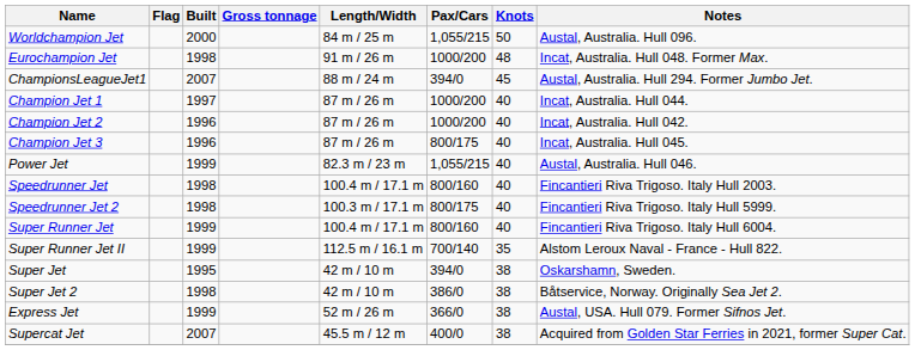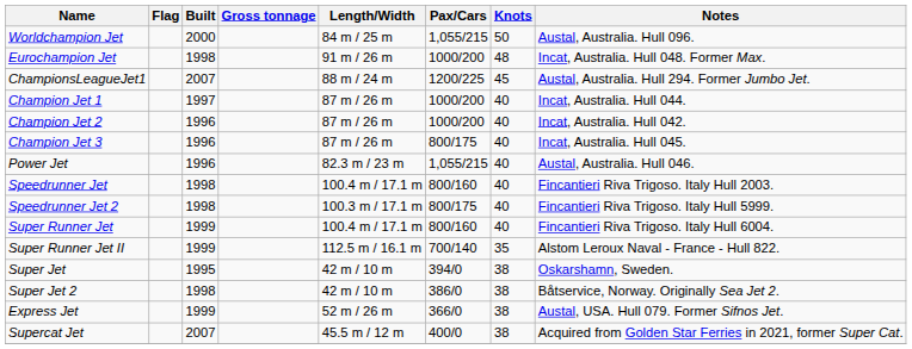 <table class="wikitable sortable">
 <tr>
 <th>Name</th>
 <th>Flag</th>
 <th>Built</th>
 <th><a href='#'>Gross tonnage</a></th>
 <th>Length/Width</th>
 <th>Pax/Cars</th>
 <th><a href='#'>Knots</a></th>
 <th>Notes</th>
 </tr>
 <tr>
 <td><a href='#'><em>Worldchampion Jet</em></a></td>
 <td></td>
 <td align="center">2000</td>
 <td></td>
 <td>84 m / 25 m</td>
 <td>1,055/215</td>
 <td>50</td>
 <td><a href='#'>Austal</a>, Australia. Hull 096.</td>
 </tr>
 <tr>
 <td><a href='#'><em>Eurochampion Jet</em></a></td>
 <td></td>
 <td align="center">1998</td>
 <td></td>
 <td>91 m / 26 m</td>
 <td>1000/200</td>
 <td>48</td>
 <td><a href='#'>Incat</a>, Australia. Hull 048. Former <em>Max</em>.</td>
 </tr>
 <tr>
 <td><em>ChampionsLeagueJet1</em></td>
 <td></td>
 <td align="center">2007</td>
 <td></td>
 <td>88 m / 24 m</td>
-<td>394/0</td>
+<td>1200/225</td>
 <td>45</td>
 <td><a href='#'>Austal</a>, Australia. Hull 294. Former <em>Jumbo Jet</em>.</td>
 </tr>
 <tr>
 <td><a href='#'><em>Champion Jet 1</em></a></td>
 <td></td>
 <td align="center">1997</td>
 <td></td>
 <td>87 m / 26 m</td>
 <td>1000/200</td>
 <td>40</td>
 <td><a href='#'>Incat</a>, Australia. Hull 044.</td>
 </tr>
 <tr>
 <td><a href='#'><em>Champion Jet 2</em></a></td>
 <td></td>
 <td align="center">1996</td>
 <td></td>
 <td>87 m / 26 m</td>
 <td>1000/200</td>
 <td>40</td>
 <td><a href='#'>Incat</a>, Australia. Hull 042.</td>
 </tr>
 <tr>
 <td><a href='#'><em>Champion Jet 3</em></a></td>
 <td></td>
 <td align="center">1996</td>
 <td></td>
 <td>87 m / 26 m</td>
 <td>800/175</td>
 <td>40</td>
 <td><a href='#'>Incat</a>, Australia. Hull 045.</td>
 </tr>
 <tr>
 <td><em>Power Jet</em></td>
 <td></td>
-<td align="center">1999</td>
+<td align="center">1996</td>
 <td></td>
 <td>82.3 m / 23 m</td>
 <td>1,055/215</td>
 <td>40</td>
 <td><a href='#'>Austal</a>, Australia. Hull 046.</td>
 </tr>
 <tr>
 <td><em><a href='#'>Speedrunner Jet</a></em></td>
 <td></td>
 <td align="Center">1998</td>
 <td></td>
 <td>100.4 m / 17.1 m</td>
 <td>800/160</td>
 <td>40</td>
 <td><a href='#'>Fincantieri</a> Riva Trigoso. Italy Hull 2003.</td>
 </tr>
 <tr>
 <td><a href='#'><em>Speedrunner Jet 2</em></a></td>
 <td></td>
 <td align="Center">1998</td>
 <td></td>
 <td>100.3 m / 17.1 m</td>
 <td>800/175</td>
 <td>40</td>
 <td><a href='#'>Fincantieri</a> Riva Trigoso. Italy Hull 5999.</td>
 </tr>
 <tr>
 <td><em><a href='#'>Super Runner Jet</a></em></td>
 <td></td>
 <td align="Center">1999</td>
 <td></td>
 <td>100.4 m / 17.1 m</td>
 <td>800/160</td>
 <td>40</td>
 <td><a href='#'>Fincantieri</a> Riva Trigoso. Italy Hull 6004.</td>
 </tr>
 <tr>
 <td><em>Super Runner Jet II</em></td>
 <td></td>
 <td align="Center">1999</td>
 <td></td>
 <td>112.5 m / 16.1 m</td>
 <td>700/140</td>
 <td>35</td>
 <td>Alstom Leroux Naval - France - Hull 822.</td>
 </tr>
 <tr>
 <td><em>Super Jet</em></td>
 <td></td>
 <td align="center">1995</td>
 <td></td>
 <td>42 m / 10 m</td>
 <td>394/0</td>
 <td>38</td>
 <td><a href='#'>Oskarshamn</a>, Sweden.</td>
 </tr>
 <tr>
 <td><em>Super Jet 2</em></td>
 <td></td>
 <td align="center">1998</td>
 <td></td>
 <td>42 m / 10 m</td>
 <td>386/0</td>
 <td>38</td>
 <td>Båtservice, Norway. Originally <em>Sea Jet 2</em>.</td>
 </tr>
 <tr>
 <td><em>Express Jet</em></td>
 <td></td>
 <td align="center">1999</td>
 <td></td>
 <td>52 m / 26 m</td>
 <td>366/0</td>
 <td>38</td>
 <td><a href='#'>Austal</a>, USA. Hull 079. Former <em>Sifnos Jet</em>.</td>
 </tr>
 <tr>
 <td><em>Supercat Jet</em></td>
 <td></td>
 <td align="Center">2007</td>
 <td></td>
 <td>45.5 m / 12 m</td>
 <td>400/0</td>
 <td>38</td>
 <td>Acquired from <a href='#'>Golden Star Ferries</a> in 2021, former <em>Super Cat</em>.</td>
 </tr>
 <tr>
 </tr>
 </table>
